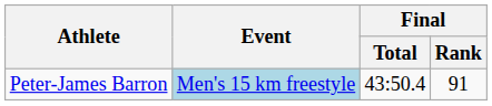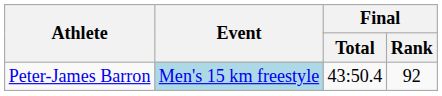 <table class="wikitable">
 <tr>
 <th rowspan="2">Athlete</th>
 <th rowspan="2">Event</th>
 <th colspan="2">Final</th>
 </tr>
 <tr>
 <th>Total</th>
 <th>Rank</th>
 </tr>
 <tr>
 <td><a href='#'>Peter-James Barron</a></td>
 <td style="background: lightblue;"><a href='#'>Men's 15 km freestyle</a></td>
 <td align="center">43:50.4</td>
-<td align="center">91</td>
+<td align="center">92</td>
 </tr>
 </table>
